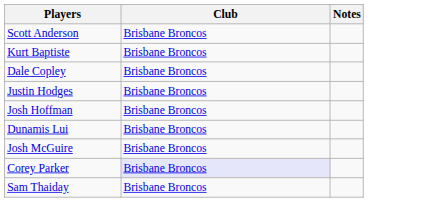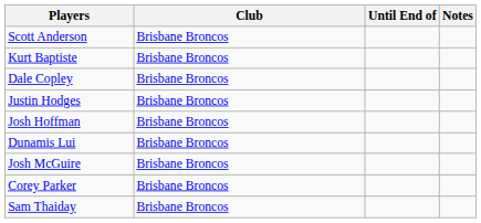 <table class="wikitable" style="font-size:90%">
 <tr bgcolor="#efefef">
 <th style="width:9.5em">Players</th>
 <th style="width:17.5em">Club</th>
+<th>Until End of</th>
 <th>Notes</th>
 </tr>
 <tr>
 <td><a href='#'>Scott Anderson</a></td>
 <td> <a href='#'>Brisbane Broncos</a></td>
 <td></td>
+<td></td>
 </tr>
 <tr>
 <td><a href='#'>Kurt Baptiste</a></td>
 <td> <a href='#'>Brisbane Broncos</a></td>
+<td></td>
 <td></td>
 </tr>
 <tr>
 <td><a href='#'>Dale Copley</a></td>
 <td> <a href='#'>Brisbane Broncos</a></td>
 <td></td>
+<td></td>
 </tr>
 <tr>
 <td><a href='#'>Justin Hodges</a></td>
 <td> <a href='#'>Brisbane Broncos</a></td>
+<td></td>
 <td></td>
 </tr>
 <tr>
 <td><a href='#'>Josh Hoffman</a></td>
 <td> <a href='#'>Brisbane Broncos</a></td>
 <td></td>
+<td></td>
 </tr>
 <tr>
 <td><a href='#'>Dunamis Lui</a></td>
 <td> <a href='#'>Brisbane Broncos</a></td>
+<td></td>
 <td></td>
 </tr>
 <tr>
 <td><a href='#'>Josh McGuire</a></td>
 <td> <a href='#'>Brisbane Broncos</a></td>
 <td></td>
+<td></td>
 </tr>
 <tr>
 <td><a href='#'>Corey Parker</a></td>
-<td style="background: lavender;"> <a href='#'>Brisbane Broncos</a></td>
+<td> <a href='#'>Brisbane Broncos</a></td>
+<td></td>
 <td></td>
 </tr>
 <tr>
 <td><a href='#'>Sam Thaiday</a></td>
 <td> <a href='#'>Brisbane Broncos</a></td>
 <td></td>
+<td></td>
 </tr>
 </table>
